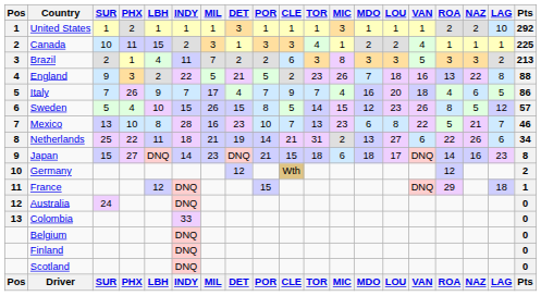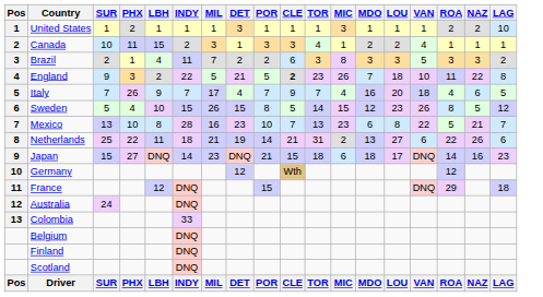 <table class="wikitable" style="font-size: 85%;; text-align:center;">
 <tr valign="top">
 <th valign="middle">Pos</th>
 <th valign="middle">Country</th>
 <th width="27"><a href='#'>SUR</a> </th>
 <th width="27"><a href='#'>PHX</a> </th>
 <th width="27"><a href='#'>LBH</a> </th>
 <th width="27"><a href='#'>INDY</a> </th>
 <th width="27"><a href='#'>MIL</a> </th>
 <th width="27"><a href='#'>DET</a> </th>
 <th width="27"><a href='#'>POR</a> </th>
 <th width="27"><a href='#'>CLE</a> </th>
 <th width="27"><a href='#'>TOR</a> </th>
 <th width="27"><a href='#'>MIC</a> </th>
 <th width="27"><a href='#'>MDO</a> </th>
 <th width="27"><a href='#'>LOU</a> </th>
 <th width="27"><a href='#'>VAN</a> </th>
 <th width="27"><a href='#'>ROA</a> </th>
 <th width="27"><a href='#'>NAZ</a> </th>
 <th width="27"><a href='#'>LAG</a> </th>
-<th valign="middle">Pts</th>
 </tr>
 <tr>
 <th>1</th>
 <td align="left"> <a href='#'>United States</a></td>
 <td style="background:#ffffbf;">1</td>
 <td style="background:#dfdfdf;">2</td>
 <td style="background:#ffffbf;">1</td>
 <td style="background:#ffffbf;">1</td>
 <td style="background:#ffffbf;">1</td>
 <td style="background:#ffdf9f;">3</td>
 <td style="background:#ffffbf;">1</td>
 <td style="background:#ffffbf;">1</td>
 <td style="background:#ffffbf;">1</td>
 <td style="background:#ffdf9f;">3</td>
 <td style="background:#ffffbf;">1</td>
 <td style="background:#ffffbf;">1</td>
 <td style="background:#ffffbf;">1</td>
 <td style="background:#dfdfdf;">2</td>
 <td style="background:#dfdfdf;">2</td>
 <td style="background:#CFEAFF;">10</td>
-<th>292</th>
 </tr>
 <tr>
 <th>2</th>
 <td align="left"> <a href='#'>Canada</a></td>
 <td style="background:#CFEAFF;">10</td>
 <td style="background:#cfcfff;">11</td>
 <td style="background:#cfcfff;">15</td>
 <td style="background:#dfdfdf;">2</td>
 <td style="background:#ffdf9f;">3</td>
 <td style="background:#ffffbf;">1</td>
 <td style="background:#ffdf9f;">3</td>
 <td style="background:#ffdf9f;">3</td>
 <td style="background:#dfffdf;">4</td>
 <td style="background:#ffffbf;">1</td>
 <td style="background:#dfdfdf;">2</td>
 <td style="background:#dfdfdf;">2</td>
 <td style="background:#dfffdf;">4</td>
 <td style="background:#ffffbf;">1</td>
 <td style="background:#ffffbf;">1</td>
 <td style="background:#ffffbf;">1</td>
-<th>225</th>
 </tr>
 <tr>
 <th>3</th>
 <td align="left"> <a href='#'>Brazil</a></td>
 <td style="background:#dfdfdf;">2</td>
 <td style="background:#ffffbf;">1</td>
 <td style="background:#dfffdf;">4</td>
 <td style="background:#cfcfff;">11</td>
 <td style="background:#dfdfdf;">7</td>
 <td style="background:#dfdfdf;">2</td>
 <td style="background:#dfdfdf;">2</td>
 <td style="background:#CFEAFF;">6</td>
 <td style="background:#ffdf9f;">3</td>
 <td style="background:#efcfff;">8</td>
 <td style="background:#ffdf9f;">3</td>
 <td style="background:#ffdf9f;">3</td>
 <td style="background:#dfffdf;">5</td>
 <td style="background:#ffdf9f;">3</td>
 <td style="background:#ffdf9f;">3</td>
 <td style="background:#dfdfdf;">2</td>
-<th>213</th>
 </tr>
 <tr>
 <th>4</th>
 <td align="left"> <a href='#'>England</a></td>
 <td style="background:#CFEAFF;">9</td>
 <td style="background:#ffdf9f;">3</td>
 <td style="background:#dfdfdf;">2</td>
 <td style="background:#efcfff;">22</td>
 <td style="background:#dfffdf;">5</td>
 <td style="background:#efcfff;">21</td>
 <td style="background:#dfffdf;">5</td>
-<td style="background:#dfdfdf;">2</td>
+<td style="background:#dfdfdf;"><strong>2</strong></td>
 <td style="background:#efcfff;">23</td>
 <td style="background:#efcfff;">26</td>
 <td style="background:#CFEAFF;">7</td>
 <td style="background:#efcfff;">18</td>
-<td style="background:#efcfff;">16</td>
-<td style="background:#cfcfff;">13</td>
+<td style="background:#efcfff;">10</td>
+<td style="background:#cfcfff;">11</td>
 <td style="background:#efcfff;">22</td>
 <td style="background:#CFEAFF;">8</td>
-<th>88</th>
 </tr>
 <tr>
 <th>5</th>
 <td align="left"> <a href='#'>Italy</a></td>
 <td style="background:#CFEAFF;">7</td>
 <td style="background:#efcfff;">26</td>
 <td style="background:#CFEAFF;">9</td>
 <td style="background:#CFEAFF;">7</td>
 <td style="background:#cfcfff;">17</td>
 <td style="background:#dfffdf;">4</td>
 <td style="background:#CFEAFF;">7</td>
 <td style="background:#CFEAFF;">9</td>
 <td style="background:#CFEAFF;">7</td>
 <td style="background:#dfffdf;">4</td>
 <td style="background:#cfcfff;">16</td>
 <td style="background:#efcfff;">20</td>
 <td style="background:#cfcfff;">18</td>
 <td style="background:#dfffdf;">4</td>
 <td style="background:#CFEAFF;">6</td>
 <td style="background:#dfffdf;">5</td>
-<th>86</th>
 </tr>
 <tr>
 <th>6</th>
 <td align="left"> <a href='#'>Sweden</a></td>
 <td style="background:#dfffdf;">5</td>
 <td style="background:#dfffdf;">4</td>
 <td style="background:#efcfff;">10</td>
 <td style="background:#cfcfff;">15</td>
 <td style="background:#cfcfff;">26</td>
 <td style="background:#cfcfff;">15</td>
 <td style="background:#CFEAFF;">8</td>
 <td style="background:#dfffdf;">5</td>
 <td style="background:#cfcfff;">14</td>
 <td style="background:#efcfff;">15</td>
 <td style="background:#cfcfff;">12</td>
 <td style="background:#efcfff;">23</td>
 <td style="background:#efcfff;">26</td>
 <td style="background:#CFEAFF;">8</td>
 <td style="background:#dfffdf;">5</td>
 <td style="background:#cfcfff;">12</td>
-<th>57</th>
 </tr>
 <tr>
 <th>7</th>
 <td align="left"> <a href='#'>Mexico</a></td>
 <td style="background:#cfcfff;">13</td>
 <td style="background:#CFEAFF;">10</td>
 <td style="background:#CFEAFF;">8</td>
 <td style="background:#efcfff;">28</td>
 <td style="background:#cfcfff;">16</td>
 <td style="background:#efcfff;">23</td>
 <td style="background:#CFEAFF;">10</td>
 <td style="background:#CFEAFF;">7</td>
 <td style="background:#cfcfff;">13</td>
 <td style="background:#efcfff;">23</td>
 <td style="background:#CFEAFF;">6</td>
 <td style="background:#CFEAFF;">8</td>
 <td style="background:#efcfff;">22</td>
 <td style="background:#dfffdf;">5</td>
 <td style="background:#efcfff;">21</td>
 <td style="background:#CFEAFF;">7</td>
-<th>46</th>
 </tr>
 <tr>
 <th>8</th>
 <td align="left"> <a href='#'>Netherlands</a></td>
 <td style="background:#efcfff;">25</td>
 <td style="background:#efcfff;">22</td>
 <td style="background:#cfcfff;">11</td>
 <td style="background:#efcfff;">18</td>
 <td style="background:#cfcfff;">21</td>
 <td style="background:#cfcfff;">19</td>
 <td style="background:#cfcfff;">14</td>
 <td style="background:#efcfff;">21</td>
 <td style="background:#efcfff;">31</td>
 <td style="background:#dfdfdf;">2</td>
 <td style="background:#cfcfff;">13</td>
 <td style="background:#efcfff;">27</td>
 <td style="background:#CFEAFF;">6</td>
 <td style="background:#efcfff;">22</td>
 <td style="background:#efcfff;">26</td>
 <td style="background:#CFEAFF;">6</td>
-<th>34</th>
 </tr>
 <tr>
 <th>9</th>
 <td align="left"> <a href='#'>Japan</a></td>
 <td style="background:#cfcfff;">15</td>
 <td style="background:#efcfff;">27</td>
 <td style="background:#ffcfcf;">DNQ</td>
 <td style="background:#cfcfff;">14</td>
 <td style="background:#cfcfff;">23</td>
 <td style="background:#ffcfcf;">DNQ</td>
 <td style="background:#cfcfff;">21</td>
 <td style="background:#cfcfff;">15</td>
 <td style="background:#cfcfff;">18</td>
 <td style="background:#CFEAFF;">6</td>
 <td style="background:#cfcfff;">18</td>
 <td style="background:#efcfff;">17</td>
 <td style="background:#ffcfcf;">DNQ</td>
 <td style="background:#cfcfff;">14</td>
 <td style="background:#cfcfff;">16</td>
 <td style="background:#efcfff;">23</td>
-<th>8</th>
 </tr>
 <tr>
 <th>10</th>
 <td align="left"> <a href='#'>Germany</a></td>
 <td></td>
 <td></td>
 <td></td>
 <td></td>
 <td></td>
 <td style="background:#cfcfff;">12</td>
 <td></td>
 <td style="background:#DFC484;">Wth</td>
 <td></td>
 <td></td>
 <td></td>
 <td></td>
 <td></td>
 <td style="background:#cfcfff;">12</td>
 <td></td>
 <td></td>
-<th>2</th>
 </tr>
 <tr>
 <th>11</th>
 <td align="left"> <a href='#'>France</a></td>
 <td></td>
 <td></td>
 <td style="background:#cfcfff;">12</td>
 <td style="background:#ffcfcf;">DNQ</td>
 <td></td>
 <td></td>
 <td style="background:#cfcfff;">15</td>
 <td></td>
 <td></td>
 <td></td>
 <td></td>
 <td></td>
 <td style="background:#ffcfcf;">DNQ</td>
 <td style="background:#efcfff;">29</td>
 <td></td>
 <td style="background:#cfcfff;">18</td>
-<th>1</th>
 </tr>
 <tr>
 <th>12</th>
 <td align="left"> <a href='#'>Australia</a></td>
 <td style="background:#efcfff;">24</td>
 <td></td>
 <td></td>
 <td style="background:#ffcfcf;">DNQ</td>
 <td></td>
 <td></td>
 <td></td>
 <td></td>
 <td></td>
 <td></td>
 <td></td>
 <td></td>
 <td></td>
 <td></td>
 <td></td>
 <td></td>
-<th>0</th>
 </tr>
 <tr>
 <th>13</th>
 <td align="left"> <a href='#'>Colombia</a></td>
 <td></td>
 <td></td>
 <td></td>
 <td style="background:#efcfff;">33</td>
 <td></td>
 <td></td>
 <td></td>
 <td></td>
 <td></td>
 <td></td>
 <td></td>
 <td></td>
 <td></td>
 <td></td>
 <td></td>
 <td></td>
-<th>0</th>
 </tr>
 <tr>
 <td></td>
 <td align="left"> <a href='#'>Belgium</a></td>
 <td></td>
 <td></td>
 <td></td>
 <td style="background:#ffcfcf;">DNQ</td>
 <td></td>
 <td></td>
 <td></td>
 <td></td>
 <td></td>
 <td></td>
 <td></td>
 <td></td>
 <td></td>
 <td></td>
 <td></td>
 <td></td>
-<th>0</th>
 </tr>
 <tr>
 <td></td>
 <td align="left"> <a href='#'>Finland</a></td>
 <td></td>
 <td></td>
 <td></td>
 <td style="background:#ffcfcf;">DNQ</td>
 <td></td>
 <td></td>
 <td></td>
 <td></td>
 <td></td>
 <td></td>
 <td></td>
 <td></td>
 <td></td>
 <td></td>
 <td></td>
 <td></td>
-<th>0</th>
 </tr>
 <tr>
 <td></td>
 <td align="left"> <a href='#'>Scotland</a></td>
 <td></td>
 <td></td>
 <td></td>
 <td style="background:#ffcfcf;">DNQ</td>
 <td></td>
 <td></td>
 <td></td>
 <td></td>
 <td></td>
 <td></td>
 <td></td>
 <td></td>
 <td></td>
 <td></td>
 <td></td>
 <td></td>
-<th>0</th>
 </tr>
 <tr valign="top">
 <th valign="middle">Pos</th>
 <th valign="middle">Driver</th>
 <th width="27"><a href='#'>SUR</a> </th>
 <th width="27"><a href='#'>PHX</a> </th>
 <th width="27"><a href='#'>LBH</a> </th>
 <th width="27"><a href='#'>INDY</a> </th>
 <th width="27"><a href='#'>MIL</a> </th>
 <th width="27"><a href='#'>DET</a> </th>
 <th width="27"><a href='#'>POR</a> </th>
 <th width="27"><a href='#'>CLE</a> </th>
 <th width="27"><a href='#'>TOR</a> </th>
 <th width="27"><a href='#'>MIC</a> </th>
 <th width="27"><a href='#'>MDO</a> </th>
 <th width="27"><a href='#'>LOU</a> </th>
 <th width="27"><a href='#'>VAN</a> </th>
 <th width="27"><a href='#'>ROA</a> </th>
 <th width="27"><a href='#'>NAZ</a> </th>
 <th width="27"><a href='#'>LAG</a> </th>
-<th valign="middle">Pts</th>
 </tr>
 </table>
